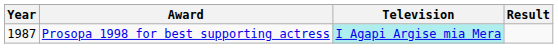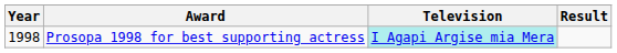 <table class="wikitable sortable">
 <tr>
 </tr>
 <tr>
 <th>Year</th>
 <th>Award</th>
 <th>Television</th>
 <th>Result</th>
 </tr>
 <tr>
-<td>1987</td>
+<td>1998</td>
 <td><a href='#'>Prosopa 1998 for best supporting actress</a></td>
 <td style="background: paleturquoise;"><a href='#'>I Agapi Argise mia Mera</a></td>
 <td></td>
 </tr>
 </table>
